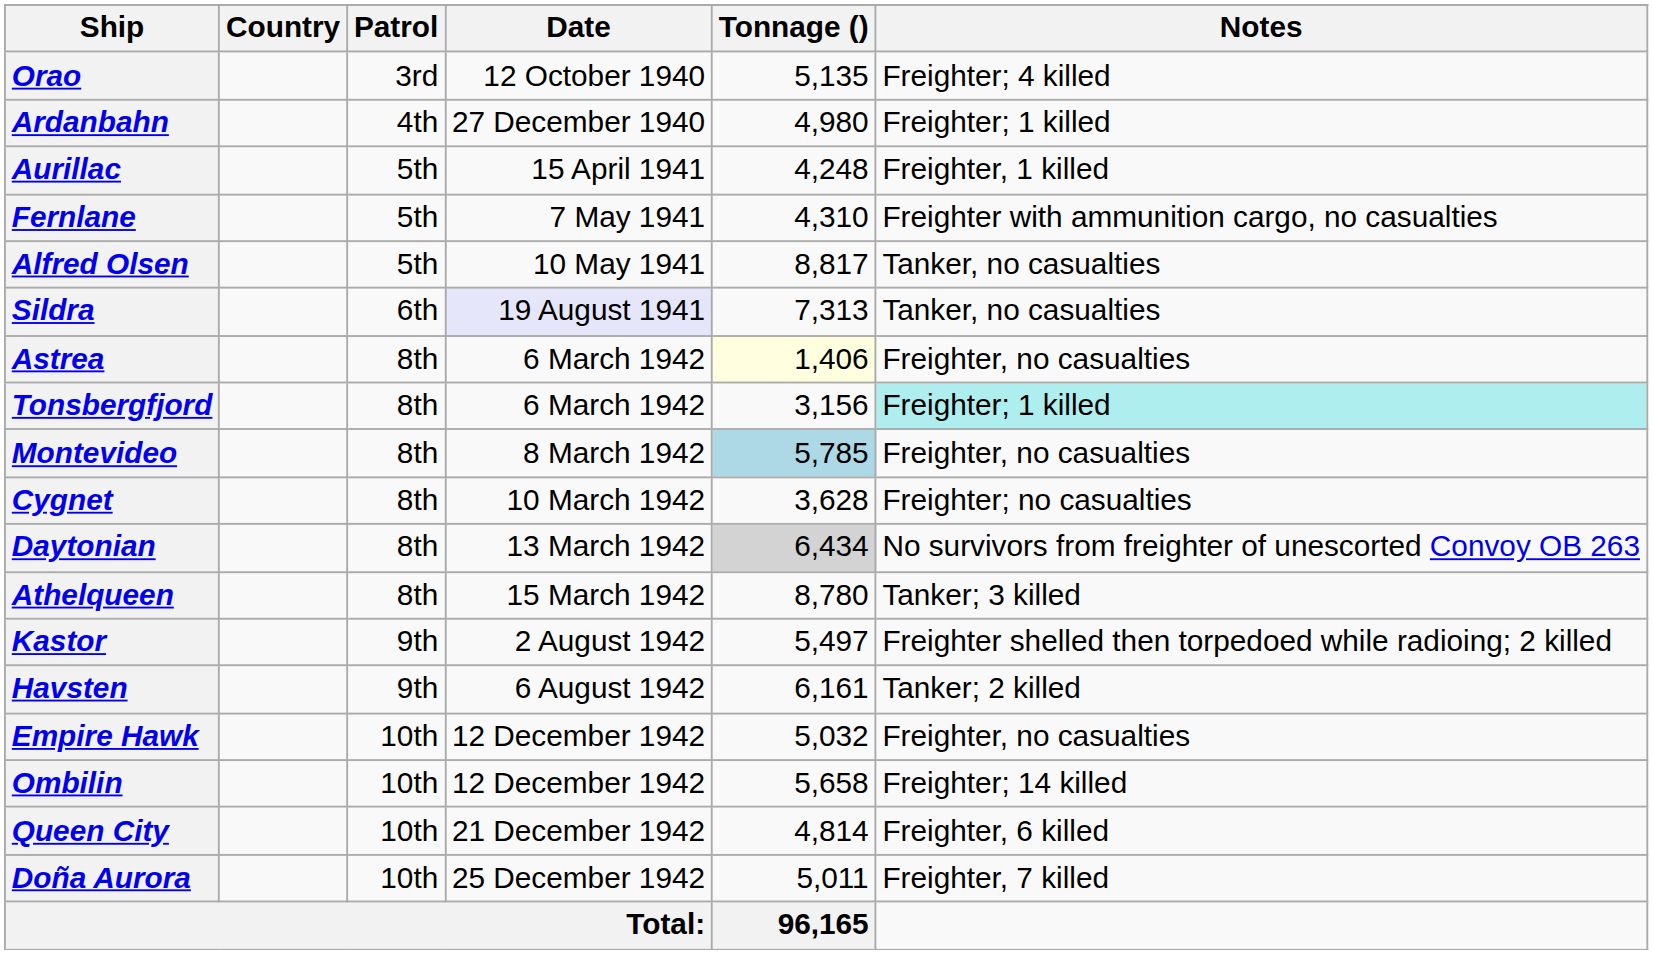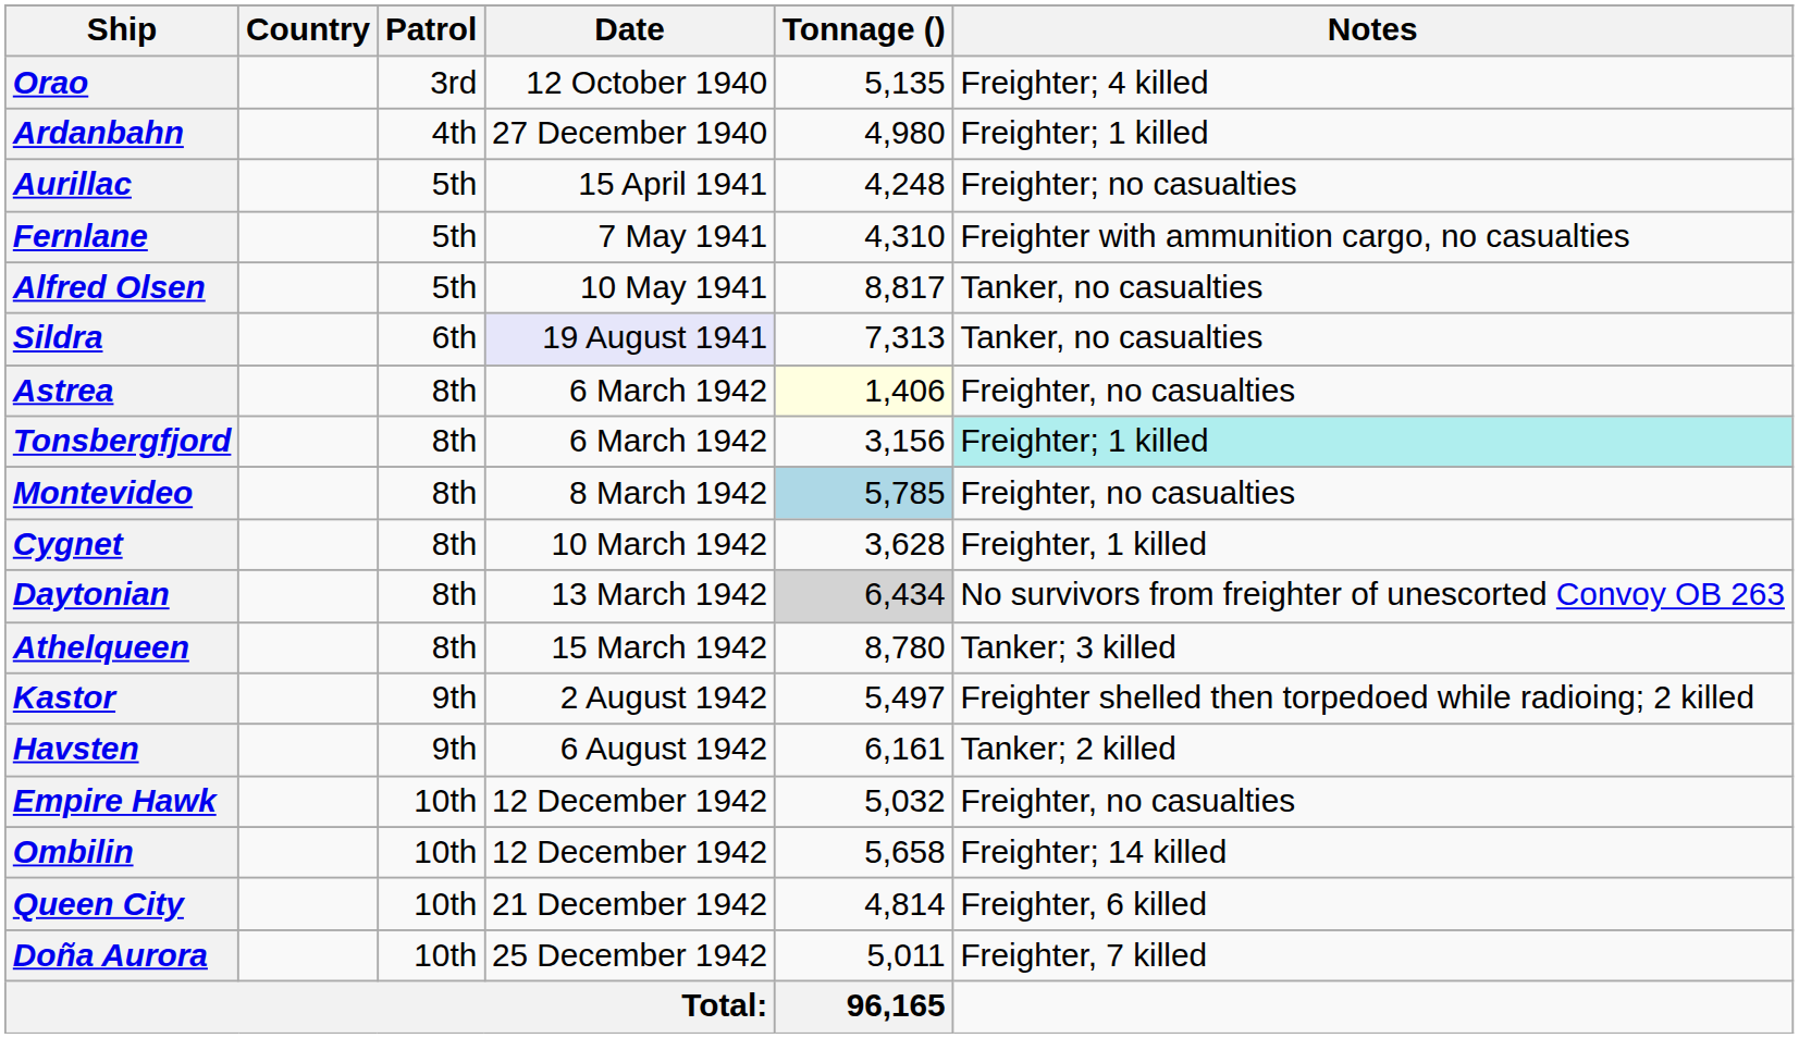 <table class="wikitable sortable plainrowheaders" style="text-align: right;">
 <tr>
 </tr>
 <tr>
 <th scope="col">Ship</th>
 <th scope="col">Country</th>
 <th scope="col">Patrol</th>
 <th scope="col">Date</th>
 <th scope="col">Tonnage (<a href='#'></a>)</th>
 <th scope="col">Notes</th>
 </tr>
 <tr>
 <th scope="row" style="text-align: left;"><a href='#'><em>Orao</em></a></th>
 <td style="text-align: left;"></td>
 <td>3rd</td>
 <td>12 October 1940</td>
 <td>5,135</td>
 <td style="text-align: left;">Freighter; 4 killed</td>
 </tr>
 <tr>
 <th scope="row" style="text-align: left;"><a href='#'><em>Ardanbahn</em></a></th>
 <td style="text-align: left; white-space: nowrap;"></td>
 <td>4th</td>
 <td>27 December 1940</td>
 <td>4,980</td>
 <td style="text-align: left;">Freighter; 1 killed</td>
 </tr>
 <tr>
 <th scope="row" style="text-align: left;"><a href='#'><em>Aurillac</em></a></th>
 <td style="text-align: left;"></td>
 <td>5th</td>
 <td>15 April 1941</td>
 <td>4,248</td>
-<td style="text-align: left;">Freighter, 1 killed</td>
+<td style="text-align: left;">Freighter; no casualties</td>
 </tr>
 <tr>
 <th scope="row" style="text-align: left;"><a href='#'><em>Fernlane</em></a></th>
 <td style="text-align: left;"></td>
 <td>5th</td>
 <td>7 May 1941</td>
 <td>4,310</td>
 <td style="text-align: left;">Freighter with ammunition cargo, no casualties</td>
 </tr>
 <tr>
 <th scope="row" style="text-align: left;"><a href='#'><em>Alfred Olsen</em></a></th>
 <td style="text-align: left;"></td>
 <td>5th</td>
 <td>10 May 1941</td>
 <td>8,817</td>
 <td style="text-align: left;">Tanker, no casualties</td>
 </tr>
 <tr>
 <th scope="row" style="text-align: left;"><a href='#'><em>Sildra</em></a></th>
 <td style="text-align: left;"></td>
 <td>6th</td>
 <td style="background: lavender;">19 August 1941</td>
 <td>7,313</td>
 <td style="text-align: left;">Tanker, no casualties</td>
 </tr>
 <tr>
 <th scope="row" style="text-align: left;"><a href='#'><em>Astrea</em></a></th>
 <td style="text-align: left;"></td>
 <td>8th</td>
 <td>6 March 1942</td>
 <td style="background: lightyellow;">1,406</td>
 <td style="text-align: left;">Freighter, no casualties</td>
 </tr>
 <tr>
 <th scope="row" style="text-align: left;"><a href='#'><em>Tonsbergfjord</em></a></th>
 <td style="text-align: left;"></td>
 <td>8th</td>
 <td>6 March 1942</td>
 <td>3,156</td>
 <td style="background: paleturquoise; text-align: left;">Freighter; 1 killed</td>
 </tr>
 <tr>
 <th scope="row" style="text-align: left;"><a href='#'><em>Montevideo</em></a></th>
 <td style="text-align: left;"></td>
 <td>8th</td>
 <td>8 March 1942</td>
 <td style="background: lightblue;">5,785</td>
 <td style="text-align: left;">Freighter, no casualties</td>
 </tr>
 <tr>
 <th scope="row" style="text-align: left;"><a href='#'><em>Cygnet</em></a></th>
 <td style="text-align: left;"></td>
 <td>8th</td>
 <td>10 March 1942</td>
 <td>3,628</td>
-<td style="text-align: left;">Freighter; no casualties</td>
+<td style="text-align: left;">Freighter, 1 killed</td>
 </tr>
 <tr>
 <th scope="row" style="text-align: left;"><a href='#'><em>Daytonian</em></a></th>
 <td style="text-align: left;"></td>
 <td>8th</td>
 <td>13 March 1942</td>
 <td style="background: lightgrey;">6,434</td>
 <td style="text-align: left;">No survivors from freighter of unescorted <a href='#'>Convoy OB 263</a></td>
 </tr>
 <tr>
 <th scope="row" style="text-align: left;"><a href='#'><em>Athelqueen</em></a></th>
 <td style="text-align: left;"></td>
 <td>8th</td>
 <td>15 March 1942</td>
 <td>8,780</td>
 <td style="text-align: left;">Tanker; 3 killed</td>
 </tr>
 <tr>
 <th scope="row" style="text-align: left;"><a href='#'><em>Kastor</em></a></th>
 <td style="text-align: left;"></td>
 <td>9th</td>
 <td>2 August 1942</td>
 <td>5,497</td>
 <td style="text-align: left;">Freighter shelled then torpedoed while radioing; 2 killed</td>
 </tr>
 <tr>
 <th scope="row" style="text-align: left;"><a href='#'><em>Havsten</em></a></th>
 <td style="text-align: left;"></td>
 <td>9th</td>
 <td>6 August 1942</td>
 <td>6,161</td>
 <td style="text-align: left;">Tanker; 2 killed</td>
 </tr>
 <tr>
 <th scope="row" style="text-align: left;"><a href='#'><em>Empire Hawk</em></a></th>
 <td style="text-align: left;"></td>
 <td>10th</td>
 <td>12 December 1942</td>
 <td>5,032</td>
 <td style="text-align: left;">Freighter, no casualties</td>
 </tr>
 <tr>
 <th scope="row" style="text-align: left;"><a href='#'><em>Ombilin</em></a></th>
 <td style="text-align: left;"></td>
 <td>10th</td>
 <td>12 December 1942</td>
 <td>5,658</td>
 <td style="text-align: left;">Freighter; 14 killed</td>
 </tr>
 <tr>
 <th scope="row" style="text-align: left;"><a href='#'><em>Queen City</em></a></th>
 <td style="text-align: left;"></td>
 <td>10th</td>
 <td>21 December 1942</td>
 <td>4,814</td>
 <td style="text-align: left;">Freighter, 6 killed</td>
 </tr>
 <tr>
 <th scope="row" style="text-align: left;"><a href='#'><em>Doña Aurora</em></a></th>
 <td style="text-align: left;"></td>
 <td>10th</td>
 <td>25 December 1942</td>
 <td>5,011</td>
 <td style="text-align: left;">Freighter, 7 killed</td>
 </tr>
 <tr>
 <th scope="row" colspan=4 style="text-align:right; font-weight:bold;">Total:</th>
 <th scope="col" style="text-align: right;">96,165</th>
 <td></td>
 </tr>
 </table>
